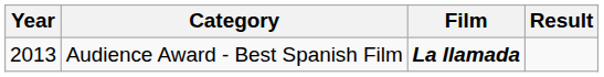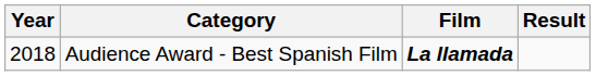 <table class="wikitable">
 <tr>
 <th>Year</th>
 <th>Category</th>
 <th>Film</th>
 <th>Result</th>
 </tr>
 <tr>
-<td>2013</td>
+<td>2018</td>
 <td>Audience Award - Best Spanish Film</td>
 <td><strong><em>La llamada</em></strong></td>
 <td></td>
 </tr>
 </table>
